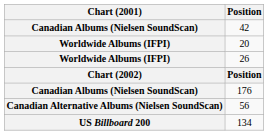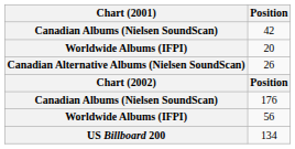 <table class="wikitable plainrowheaders" style="text-align:center">
 <tr>
 <th scope="col">Chart (2001)</th>
 <th scope="col">Position</th>
 </tr>
 <tr>
 <th scope="row">Canadian Albums (Nielsen SoundScan)</th>
 <td>42</td>
 </tr>
 <tr>
 <th scope="row">Worldwide Albums (IFPI)</th>
 <td>20</td>
 </tr>
 <tr>
-<th scope="row">Worldwide Albums (IFPI)</th>
+<th scope="row">Canadian Alternative Albums (Nielsen SoundScan)</th>
 <td>26</td>
 </tr>
 <tr>
 <th scope="col">Chart (2002)</th>
 <th scope="col">Position</th>
 </tr>
 <tr>
 <th scope="row">Canadian Albums (Nielsen SoundScan)</th>
 <td>176</td>
 </tr>
 <tr>
-<th scope="row">Canadian Alternative Albums (Nielsen SoundScan)</th>
+<th scope="row">Worldwide Albums (IFPI)</th>
 <td>56</td>
 </tr>
 <tr>
 <th scope="row">US <em>Billboard</em> 200</th>
 <td>134</td>
 </tr>
 </table>
